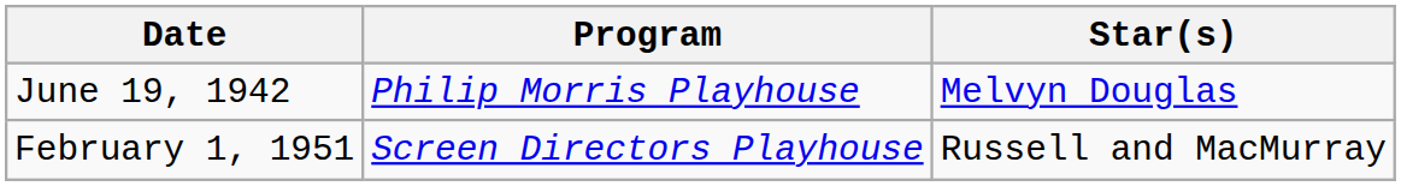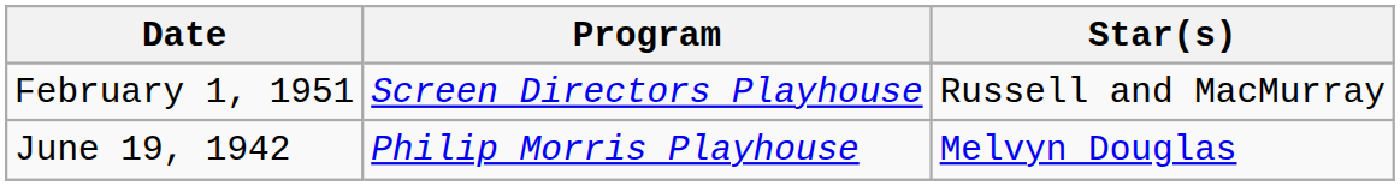 <table class="wikitable">
 <tr>
 <th>Date</th>
 <th>Program</th>
 <th>Star(s)</th>
 </tr>
 <tr>
+<td>February 1, 1951</td>
+<td><em><a href='#'>Screen Directors Playhouse</a></em></td>
+<td>Russell and MacMurray</td>
+</tr>
+<tr>
 <td>June 19, 1942</td>
 <td><em><a href='#'>Philip Morris Playhouse</a></em></td>
 <td><a href='#'>Melvyn Douglas</a></td>
 </tr>
-<tr>
-<td>February 1, 1951</td>
-<td><em><a href='#'>Screen Directors Playhouse</a></em></td>
-<td>Russell and MacMurray</td>
-</tr>
 </table>
